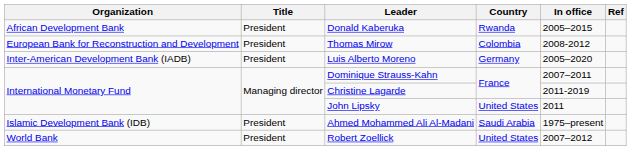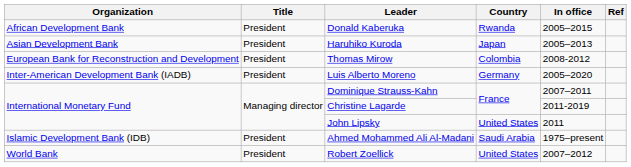 <table class="wikitable unsortable">
 <tr>
 <th>Organization</th>
 <th>Title</th>
 <th>Leader</th>
 <th>Country</th>
 <th>In office</th>
 <th>Ref</th>
 </tr>
 <tr>
 <td><a href='#'>African Development Bank</a></td>
 <td>President</td>
 <td><a href='#'>Donald Kaberuka</a></td>
 <td><a href='#'>Rwanda</a></td>
 <td>2005–2015</td>
+<td></td>
+</tr>
+<tr>
+<td><a href='#'>Asian Development Bank</a></td>
+<td>President</td>
+<td><a href='#'>Haruhiko Kuroda</a></td>
+<td><a href='#'>Japan</a></td>
+<td>2005–2013</td>
 <td></td>
 </tr>
 <tr>
 <td><a href='#'>European Bank for Reconstruction and Development</a></td>
 <td>President</td>
 <td><a href='#'>Thomas Mirow</a></td>
 <td><a href='#'>Colombia</a></td>
 <td>2008-2012</td>
 <td></td>
 </tr>
 <tr>
 <td><a href='#'>Inter-American Development Bank</a> (IADB)</td>
 <td>President</td>
 <td><a href='#'>Luis Alberto Moreno</a></td>
 <td><a href='#'>Germany</a></td>
 <td>2005–2020</td>
 <td></td>
 </tr>
 <tr>
 <td rowspan="3"><a href='#'>International Monetary Fund</a></td>
 <td rowspan="3">Managing director</td>
 <td><a href='#'>Dominique Strauss-Kahn</a></td>
 <td rowspan="2"><a href='#'>France</a></td>
 <td>2007–2011</td>
 <td></td>
 </tr>
 <tr>
 <td><a href='#'>Christine Lagarde</a></td>
 <td>2011-2019</td>
 <td></td>
 </tr>
 <tr>
 <td><a href='#'>John Lipsky</a></td>
 <td><a href='#'>United States</a></td>
 <td>2011</td>
 <td></td>
 </tr>
 <tr>
 <td><a href='#'>Islamic Development Bank</a> (IDB)</td>
 <td>President</td>
 <td><a href='#'>Ahmed Mohammed Ali Al-Madani</a></td>
 <td><a href='#'>Saudi Arabia</a></td>
 <td>1975–present </td>
 <td></td>
 </tr>
 <tr>
 <td><a href='#'>World Bank</a></td>
 <td>President</td>
 <td><a href='#'>Robert Zoellick</a></td>
 <td><a href='#'>United States</a></td>
 <td>2007–2012</td>
 <td></td>
 </tr>
 </table>
